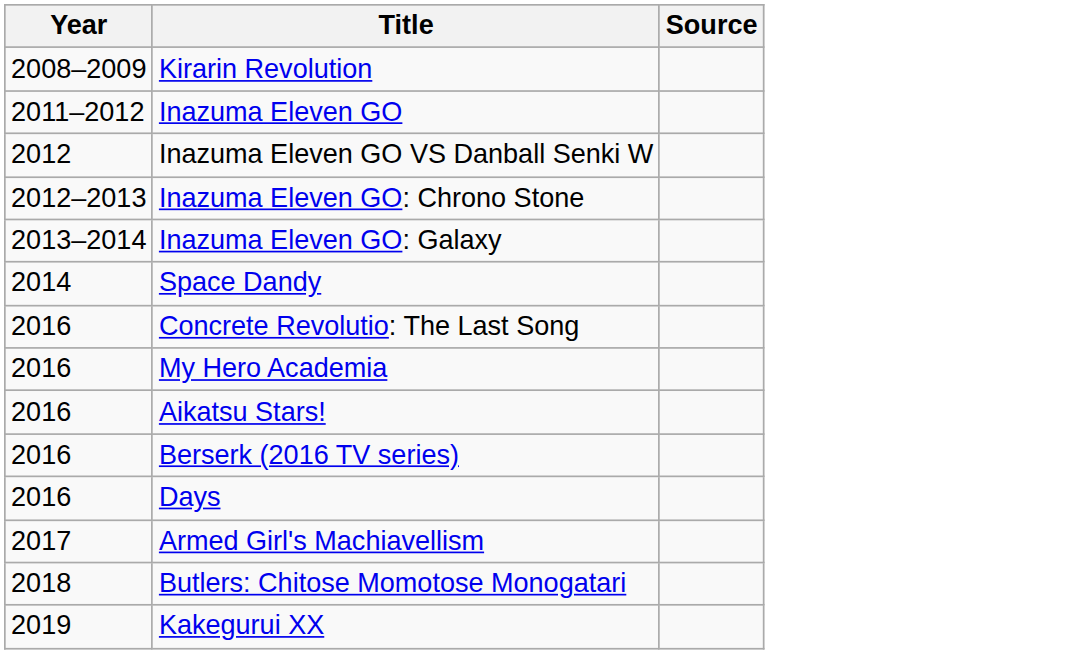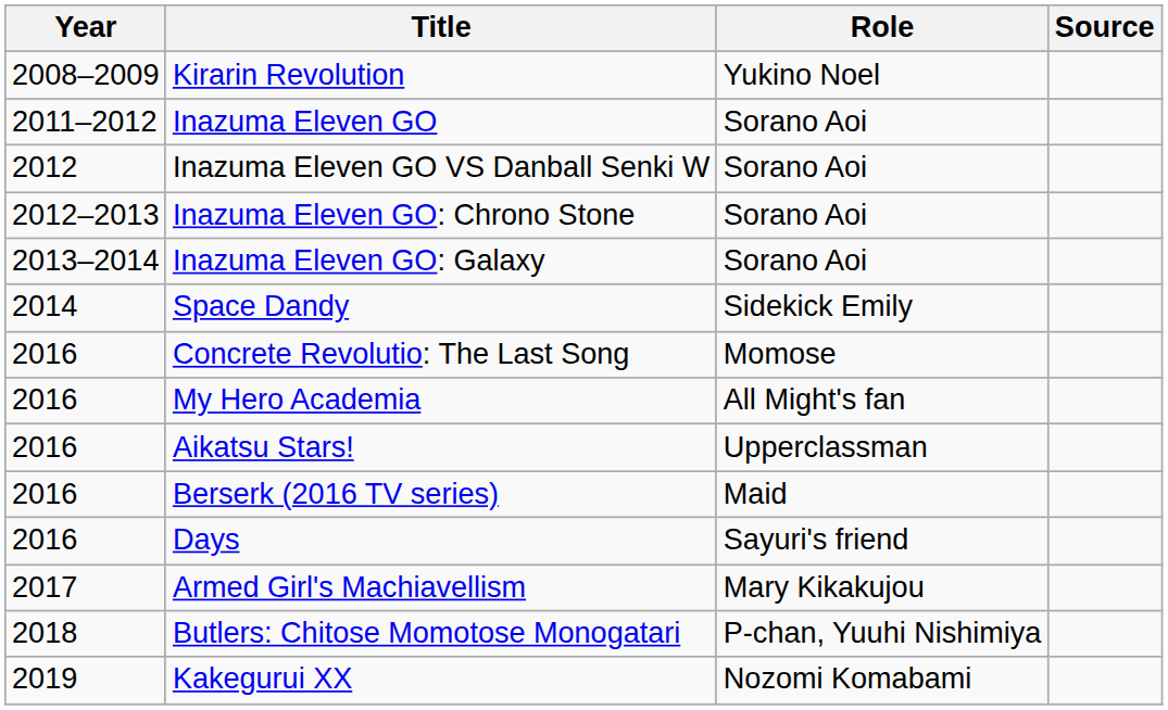 <table class="wikitable sortable">
 <tr>
 <th>Year</th>
 <th>Title</th>
+<th>Role</th>
 <th>Source</th>
 </tr>
 <tr>
 <td>2008–2009</td>
 <td><a href='#'>Kirarin Revolution</a></td>
+<td>Yukino Noel</td>
 <td></td>
 </tr>
 <tr>
 <td>2011–2012</td>
 <td><a href='#'>Inazuma Eleven GO</a></td>
+<td>Sorano Aoi</td>
 <td></td>
 </tr>
 <tr>
 <td>2012</td>
 <td>Inazuma Eleven GO VS Danball Senki W</td>
+<td>Sorano Aoi</td>
 <td></td>
 </tr>
 <tr>
 <td>2012–2013</td>
 <td><a href='#'>Inazuma Eleven GO</a>: Chrono Stone</td>
+<td>Sorano Aoi</td>
 <td></td>
 </tr>
 <tr>
 <td>2013–2014</td>
 <td><a href='#'>Inazuma Eleven GO</a>: Galaxy</td>
+<td>Sorano Aoi</td>
 <td></td>
 </tr>
 <tr>
 <td>2014</td>
 <td><a href='#'>Space Dandy</a></td>
+<td>Sidekick Emily</td>
 <td></td>
 </tr>
 <tr>
 <td>2016</td>
 <td><a href='#'>Concrete Revolutio</a>: The Last Song</td>
+<td>Momose</td>
 <td></td>
 </tr>
 <tr>
 <td>2016</td>
 <td><a href='#'>My Hero Academia</a></td>
+<td>All Might's fan</td>
 <td></td>
 </tr>
 <tr>
 <td>2016</td>
 <td><a href='#'>Aikatsu Stars!</a></td>
+<td>Upperclassman</td>
 <td></td>
 </tr>
 <tr>
 <td>2016</td>
 <td><a href='#'>Berserk (2016 TV series)</a></td>
+<td>Maid</td>
 <td></td>
 </tr>
 <tr>
 <td>2016</td>
 <td><a href='#'>Days</a></td>
+<td>Sayuri's friend</td>
 <td></td>
 </tr>
 <tr>
 <td>2017</td>
 <td><a href='#'>Armed Girl's Machiavellism</a></td>
+<td>Mary Kikakujou</td>
 <td></td>
 </tr>
 <tr>
 <td>2018</td>
 <td><a href='#'>Butlers: Chitose Momotose Monogatari</a></td>
+<td>P-chan, Yuuhi Nishimiya</td>
 <td></td>
 </tr>
 <tr>
 <td>2019</td>
 <td><a href='#'>Kakegurui XX</a></td>
+<td>Nozomi Komabami</td>
 <td></td>
 </tr>
 </table>
